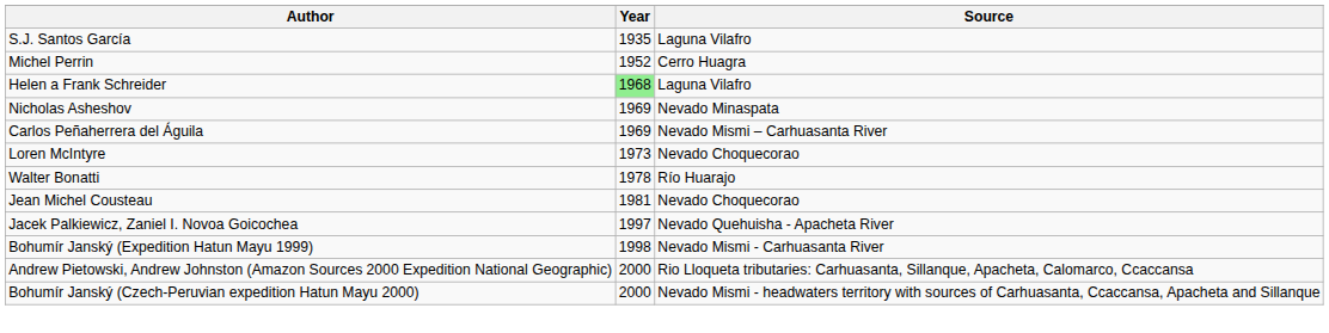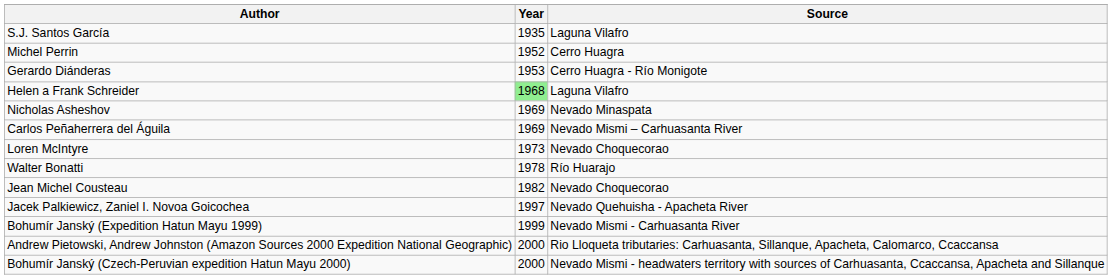 <table class="wikitable" width="auto">
 <tr>
 </tr>
 <tr>
 <th>Author</th>
 <th>Year</th>
 <th>Source</th>
 </tr>
 <tr>
 <td>S.J. Santos García</td>
 <td>1935</td>
 <td>Laguna Vilafro</td>
 </tr>
 <tr>
 <td>Michel Perrin</td>
 <td>1952</td>
 <td>Cerro Huagra</td>
+</tr>
+<tr>
+<td>Gerardo Diánderas</td>
+<td>1953</td>
+<td>Cerro Huagra - Río Monigote</td>
 </tr>
 <tr>
 <td>Helen a Frank Schreider</td>
 <td style="background: lightgreen;">1968</td>
 <td>Laguna Vilafro</td>
 </tr>
 <tr>
 <td>Nicholas Asheshov</td>
 <td>1969</td>
 <td>Nevado Minaspata</td>
 </tr>
 <tr>
 <td>Carlos Peñaherrera del Águila</td>
 <td>1969</td>
 <td>Nevado Mismi – Carhuasanta River</td>
 </tr>
 <tr>
 <td>Loren McIntyre</td>
 <td>1973</td>
 <td>Nevado Choquecorao</td>
 </tr>
 <tr>
 <td>Walter Bonatti</td>
 <td>1978</td>
 <td>Río Huarajo</td>
 </tr>
 <tr>
 <td>Jean Michel Cousteau</td>
-<td>1981</td>
+<td>1982</td>
 <td>Nevado Choquecorao</td>
 </tr>
 <tr>
 <td>Jacek Palkiewicz, Zaniel I. Novoa Goicochea</td>
 <td>1997</td>
 <td>Nevado Quehuisha - Apacheta River</td>
 </tr>
 <tr>
 <td>Bohumír Janský (Expedition Hatun Mayu 1999)</td>
-<td>1998</td>
+<td>1999</td>
 <td>Nevado Mismi - Carhuasanta River</td>
 </tr>
 <tr>
 <td>Andrew Pietowski, Andrew Johnston (Amazon Sources 2000 Expedition National Geographic)</td>
 <td>2000</td>
 <td>Rio Lloqueta tributaries: Carhuasanta, Sillanque, Apacheta, Calomarco, Ccaccansa</td>
 </tr>
 <tr>
 <td>Bohumír Janský (Czech-Peruvian expedition Hatun Mayu 2000)</td>
 <td>2000</td>
 <td>Nevado Mismi - headwaters territory with sources of Carhuasanta, Ccaccansa, Apacheta and Sillanque</td>
 </tr>
 </table>
